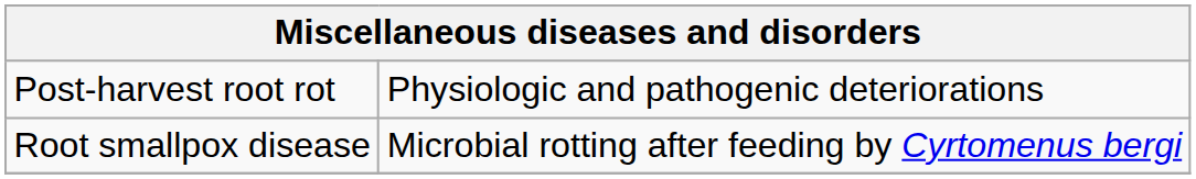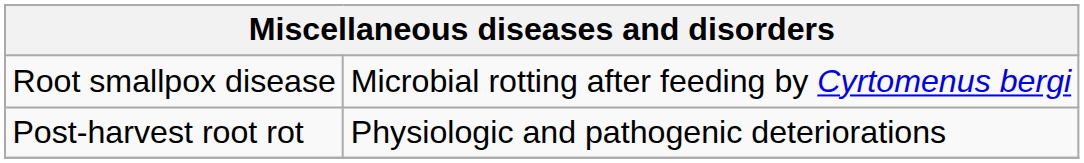 <table class="wikitable" style="clear">
 <tr>
 <th colspan=2><strong>Miscellaneous diseases and disorders</strong><br></th>
+</tr>
+<tr>
+<td>Root smallpox disease</td>
+<td>Microbial rotting after feeding by <em><a href='#'>Cyrtomenus bergi</a></em></td>
 </tr>
 <tr>
 <td>Post-harvest root rot</td>
 <td>Physiologic and pathogenic deteriorations</td>
 </tr>
 <tr>
-<td>Root smallpox disease</td>
-<td>Microbial rotting after feeding by <em><a href='#'>Cyrtomenus bergi</a></em></td>
-</tr>
-<tr>
 </tr>
 </table>
